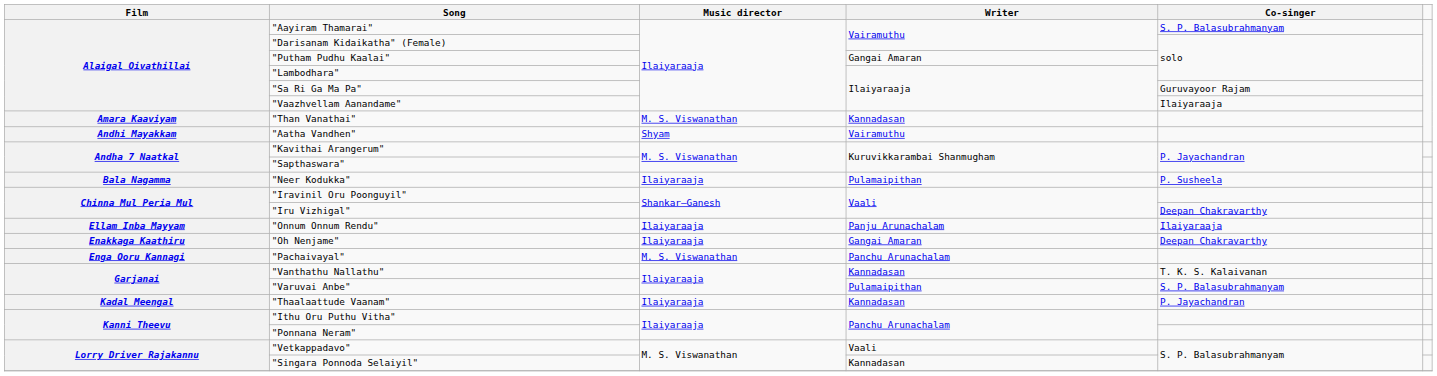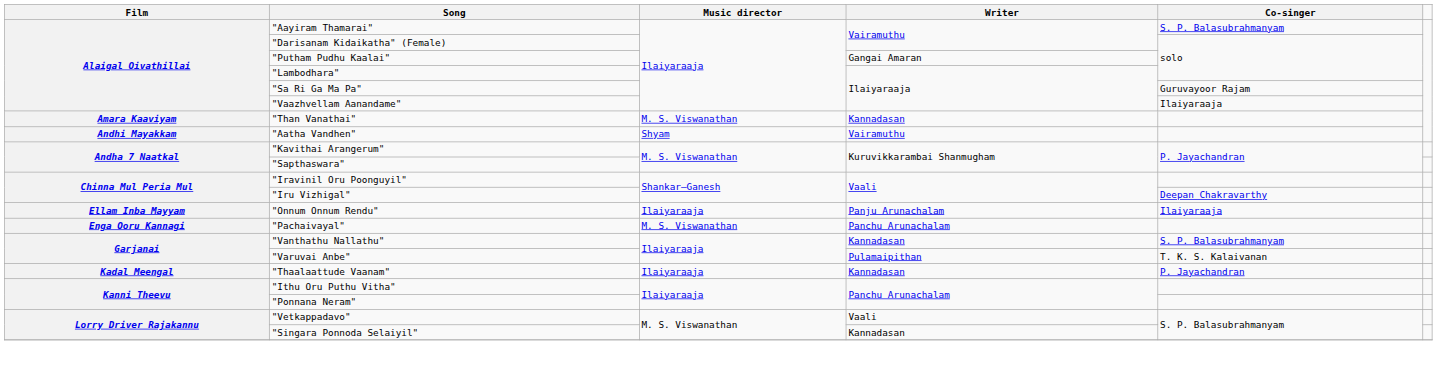 <table class="wikitable sortable" width="100%" textcolor:#000;>
 <tr>
 <th>Film</th>
 <th>Song</th>
 <th>Music director</th>
 <th>Writer</th>
 <th>Co-singer</th>
 <td></td>
 </tr>
 <tr>
 <th rowspan=6><em><a href='#'>Alaigal Oivathillai</a></em></th>
 <td>"Aayiram Thamarai"</td>
 <td rowspan=6><a href='#'>Ilaiyaraaja</a></td>
 <td rowspan=2><a href='#'>Vairamuthu</a></td>
 <td><a href='#'>S. P. Balasubrahmanyam</a></td>
 </tr>
 <tr>
 <td>"Darisanam Kidaikatha" (Female)</td>
 <td rowspan=3>solo</td>
 </tr>
 <tr>
 <td>"Putham Pudhu Kaalai"</td>
 <td>Gangai Amaran</td>
 </tr>
 <tr>
 <td>"Lambodhara"</td>
 <td rowspan=3>Ilaiyaraaja</td>
 </tr>
 <tr>
 <td>"Sa Ri Ga Ma Pa"</td>
 <td>Guruvayoor Rajam</td>
 </tr>
 <tr>
 <td>"Vaazhvellam Aanandame"</td>
 <td>Ilaiyaraaja</td>
 </tr>
 <tr>
 <th><em><a href='#'>Amara Kaaviyam</a></em></th>
 <td>"Than Vanathai"</td>
 <td><a href='#'>M. S. Viswanathan</a></td>
 <td><a href='#'>Kannadasan</a></td>
 <td></td>
 </tr>
 <tr>
 <th><em><a href='#'>Andhi Mayakkam</a></em></th>
 <td>"Aatha Vandhen"</td>
 <td><a href='#'>Shyam</a></td>
 <td><a href='#'>Vairamuthu</a></td>
 <td></td>
 </tr>
 <tr>
 <th rowspan="2"><em><a href='#'>Andha 7 Naatkal</a></em></th>
 <td>"Kavithai Arangerum"</td>
 <td rowspan="2"><a href='#'>M. S. Viswanathan</a></td>
 <td rowspan="2">Kuruvikkarambai Shanmugham</td>
 <td rowspan="2"><a href='#'>P. Jayachandran</a></td>
 <td></td>
 </tr>
 <tr>
 <td>"Sapthaswara"</td>
 <td></td>
 </tr>
 <tr>
-<th><em><a href='#'>Bala Nagamma</a></em></th>
-<td>"Neer Kodukka"</td>
-<td><a href='#'>Ilaiyaraaja</a></td>
-<td><a href='#'>Pulamaipithan</a></td>
-<td><a href='#'>P. Susheela</a></td>
-<td></td>
-</tr>
-<tr>
 <th rowspan="2"><em><a href='#'>Chinna Mul Peria Mul</a></em></th>
 <td>"Iravinil Oru Poonguyil"</td>
 <td rowspan="2"><a href='#'>Shankar–Ganesh</a></td>
 <td rowspan="2"><a href='#'>Vaali</a></td>
 <td></td>
 <td></td>
 </tr>
 <tr>
 <td>"Iru Vizhigal"</td>
 <td><a href='#'>Deepan Chakravarthy</a></td>
 <td></td>
 </tr>
 <tr>
 <th><em><a href='#'>Ellam Inba Mayyam</a></em></th>
 <td>"Onnum Onnum Rendu"</td>
 <td><a href='#'>Ilaiyaraaja</a></td>
 <td><a href='#'>Panju Arunachalam</a></td>
 <td><a href='#'>Ilaiyaraaja</a></td>
 <td></td>
 </tr>
 <tr>
-<th><em><a href='#'>Enakkaga Kaathiru</a></em></th>
-<td>"Oh Nenjame"</td>
-<td><a href='#'>Ilaiyaraaja</a></td>
-<td><a href='#'>Gangai Amaran</a></td>
-<td><a href='#'>Deepan Chakravarthy</a></td>
-<td></td>
-</tr>
-<tr>
 <th><em><a href='#'>Enga Ooru Kannagi</a></em></th>
 <td>"Pachaivayal"</td>
 <td><a href='#'>M. S. Viswanathan</a></td>
 <td><a href='#'>Panchu Arunachalam</a></td>
 <td></td>
 <td></td>
 </tr>
 <tr>
 <th rowspan="2"><em><a href='#'>Garjanai</a></em></th>
 <td>"Vanthathu Nallathu"</td>
 <td rowspan="2"><a href='#'>Ilaiyaraaja</a></td>
 <td><a href='#'>Kannadasan</a></td>
-<td>T. K. S. Kalaivanan</td>
+<td><a href='#'>S. P. Balasubrahmanyam</a></td>
 <td></td>
 </tr>
 <tr>
 <td>"Varuvai Anbe"</td>
 <td><a href='#'>Pulamaipithan</a></td>
-<td><a href='#'>S. P. Balasubrahmanyam</a></td>
+<td>T. K. S. Kalaivanan</td>
 <td></td>
 </tr>
 <tr>
 <th><em><a href='#'>Kadal Meengal</a></em></th>
 <td>"Thaalaattude Vaanam"</td>
 <td><a href='#'>Ilaiyaraaja</a></td>
 <td><a href='#'>Kannadasan</a></td>
 <td><a href='#'>P. Jayachandran</a></td>
 <td></td>
 </tr>
 <tr>
 <th rowspan="2"><em><a href='#'>Kanni Theevu</a></em></th>
 <td>"Ithu Oru Puthu Vitha"</td>
 <td rowspan="2"><a href='#'>Ilaiyaraaja</a></td>
 <td rowspan="2"><a href='#'>Panchu Arunachalam</a></td>
 <td></td>
 <td></td>
 </tr>
 <tr>
 <td>"Ponnana Neram"</td>
 <td></td>
 <td></td>
 </tr>
 <tr>
 <th Rowspan=2><em><a href='#'>Lorry Driver Rajakannu</a></em></th>
 <td>"Vetkappadavo"</td>
 <td rowspan=2>M. S. Viswanathan</td>
 <td>Vaali</td>
 <td rowspan=2>S. P. Balasubrahmanyam</td>
 <td></td>
 </tr>
 <tr>
 <td>"Singara Ponnoda Selaiyil"</td>
 <td rowspan=>Kannadasan</td>
 <td></td>
 </tr>
 <tr>
 </tr>
 </table>
